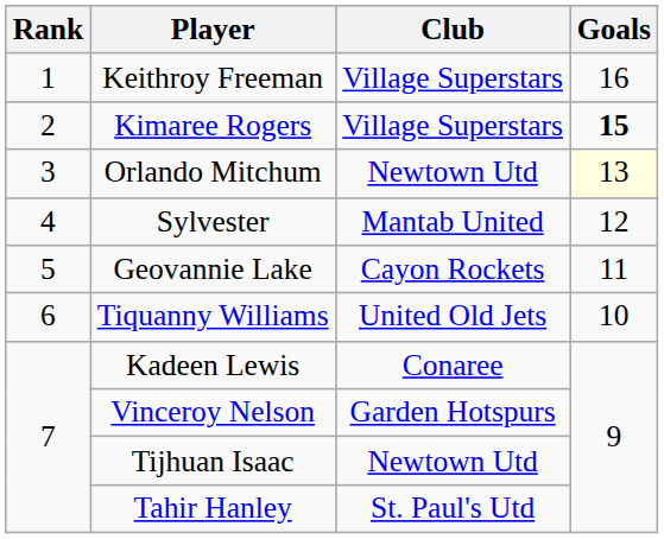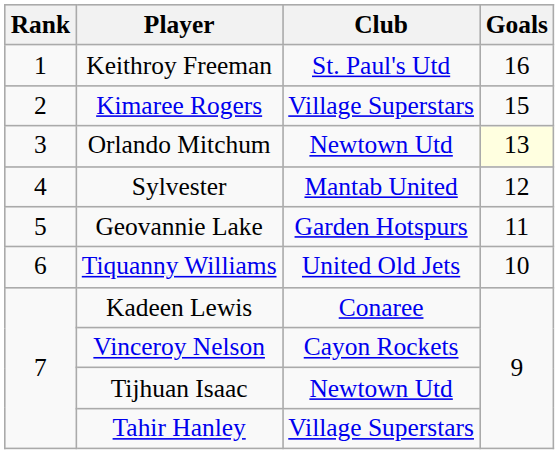 <table class="wikitable" style="text-align:center;">
 <tr>
 <th>Rank</th>
 <th>Player</th>
 <th>Club</th>
 <th>Goals</th>
 </tr>
 <tr>
 <td>1</td>
 <td> Keithroy Freeman</td>
-<td><a href='#'>Village Superstars</a></td>
+<td><a href='#'>St. Paul's Utd</a></td>
 <td>16</td>
 </tr>
 <tr>
 <td>2</td>
 <td> <a href='#'>Kimaree Rogers</a></td>
 <td><a href='#'>Village Superstars</a></td>
-<td><strong>15</strong></td>
+<td>15</td>
 </tr>
 <tr>
 <td>3</td>
 <td> Orlando Mitchum</td>
 <td><a href='#'>Newtown Utd</a></td>
 <td style="background: lightyellow;">13</td>
 </tr>
 <tr>
 <td>4</td>
 <td> Sylvester</td>
 <td><a href='#'>Mantab United</a></td>
 <td>12</td>
 </tr>
 <tr>
 <td>5</td>
 <td> Geovannie Lake</td>
-<td><a href='#'>Cayon Rockets</a></td>
+<td><a href='#'>Garden Hotspurs</a></td>
 <td>11</td>
 </tr>
 <tr>
 <td>6</td>
 <td> <a href='#'>Tiquanny Williams</a></td>
 <td><a href='#'>United Old Jets</a></td>
 <td>10</td>
 </tr>
 <tr>
 <td rowspan=4>7</td>
 <td> Kadeen Lewis</td>
 <td><a href='#'>Conaree</a></td>
 <td rowspan=4>9</td>
 </tr>
 <tr>
 <td> <a href='#'>Vinceroy Nelson</a></td>
-<td><a href='#'>Garden Hotspurs</a></td>
+<td><a href='#'>Cayon Rockets</a></td>
 </tr>
 <tr>
 <td> Tijhuan Isaac</td>
 <td><a href='#'>Newtown Utd</a></td>
 </tr>
 <tr>
 <td> <a href='#'>Tahir Hanley</a></td>
-<td><a href='#'>St. Paul's Utd</a></td>
+<td><a href='#'>Village Superstars</a></td>
 </tr>
 </table>
